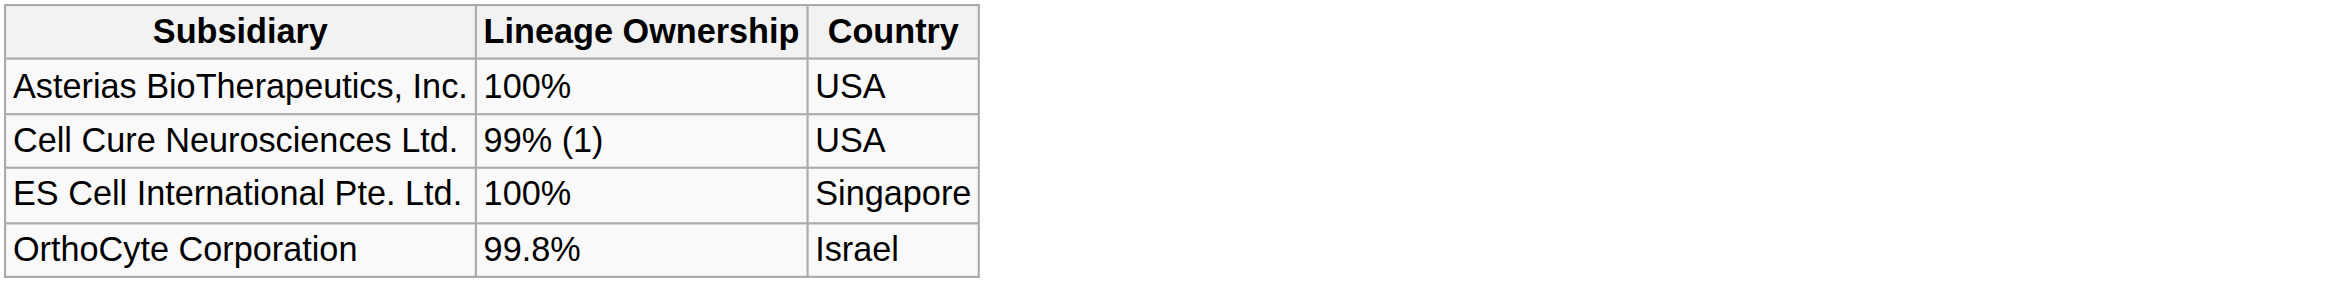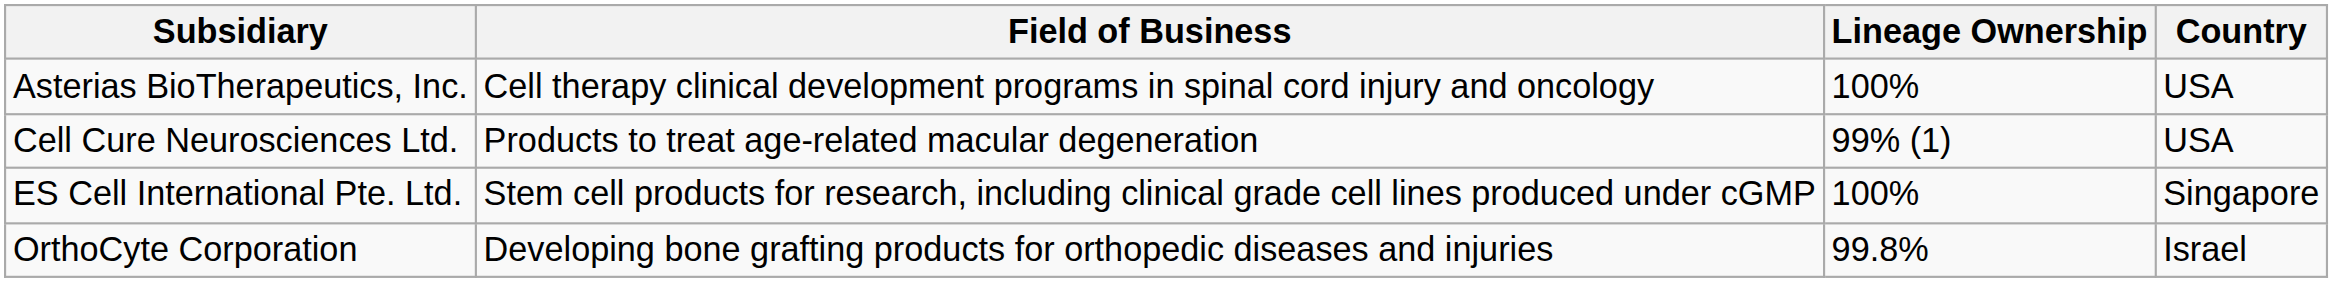 <table class="wikitable">
 <tr>
 <th>Subsidiary</th>
+<th>Field of Business</th>
 <th>Lineage Ownership</th>
 <th>Country</th>
 </tr>
 <tr>
 <td>Asterias BioTherapeutics, Inc.</td>
+<td>Cell therapy clinical development programs in spinal cord injury and oncology</td>
 <td>100%</td>
 <td>USA</td>
 </tr>
 <tr>
 <td>Cell Cure Neurosciences Ltd.</td>
+<td>Products to treat age-related macular degeneration</td>
 <td>99% (1)</td>
 <td>USA</td>
 </tr>
 <tr>
 <td>ES Cell International Pte. Ltd.</td>
+<td>Stem cell products for research, including clinical grade cell lines produced under cGMP</td>
 <td>100%</td>
 <td>Singapore</td>
 </tr>
 <tr>
 <td>OrthoCyte Corporation</td>
+<td>Developing bone grafting products for orthopedic diseases and injuries</td>
 <td>99.8%</td>
 <td>Israel</td>
 </tr>
 </table>
